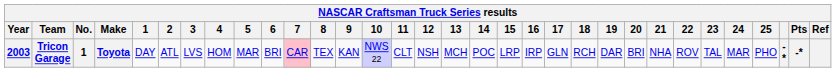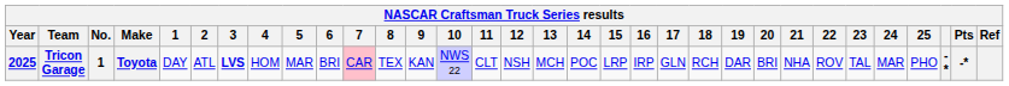 <table class="wikitable" style="text-align:center; font-size:75%">
 <tr>
 <th colspan=32><a href='#'>NASCAR Craftsman Truck Series</a> results</th>
 </tr>
 <tr>
 <th>Year</th>
 <th>Team</th>
 <th>No.</th>
 <th>Make</th>
 <th>1</th>
 <th>2</th>
 <th>3</th>
 <th>4</th>
 <th>5</th>
 <th>6</th>
 <th>7</th>
 <th>8</th>
 <th>9</th>
 <th>10</th>
 <th>11</th>
 <th>12</th>
 <th>13</th>
 <th>14</th>
 <th>15</th>
 <th>16</th>
 <th>17</th>
 <th>18</th>
 <th>19</th>
 <th>20</th>
 <th>21</th>
 <th>22</th>
 <th>23</th>
 <th>24</th>
 <th>25</th>
 <th></th>
 <th>Pts</th>
 <th>Ref</th>
 </tr>
 <tr>
-<th><a href='#'>2003</a></th>
+<th><a href='#'>2025</a></th>
 <th><a href='#'>Tricon Garage</a></th>
 <th>1</th>
 <th><a href='#'>Toyota</a></th>
 <td><a href='#'>DAY</a></td>
 <td><a href='#'>ATL</a></td>
-<td><a href='#'>LVS</a></td>
+<td><strong><a href='#'>LVS</a></strong></td>
 <td><a href='#'>HOM</a></td>
 <td><a href='#'>MAR</a></td>
 <td><a href='#'>BRI</a></td>
 <td style="background: pink;"><a href='#'>CAR</a></td>
 <td><a href='#'>TEX</a></td>
 <td><a href='#'>KAN</a></td>
 <td style="background:#CFCFFF;"><a href='#'>NWS</a><br><small>22</small></td>
 <td><a href='#'>CLT</a></td>
 <td><a href='#'>NSH</a></td>
 <td><a href='#'>MCH</a></td>
 <td><a href='#'>POC</a></td>
 <td><a href='#'>LRP</a></td>
 <td><a href='#'>IRP</a></td>
 <td><a href='#'>GLN</a></td>
 <td><a href='#'>RCH</a></td>
 <td><a href='#'>DAR</a></td>
 <td><a href='#'>BRI</a></td>
 <td><a href='#'>NHA</a></td>
 <td><a href='#'>ROV</a></td>
 <td><a href='#'>TAL</a></td>
 <td><a href='#'>MAR</a></td>
 <td><a href='#'>PHO</a></td>
 <th>-*</th>
 <th>-*</th>
 <th></th>
 </tr>
 </table>
